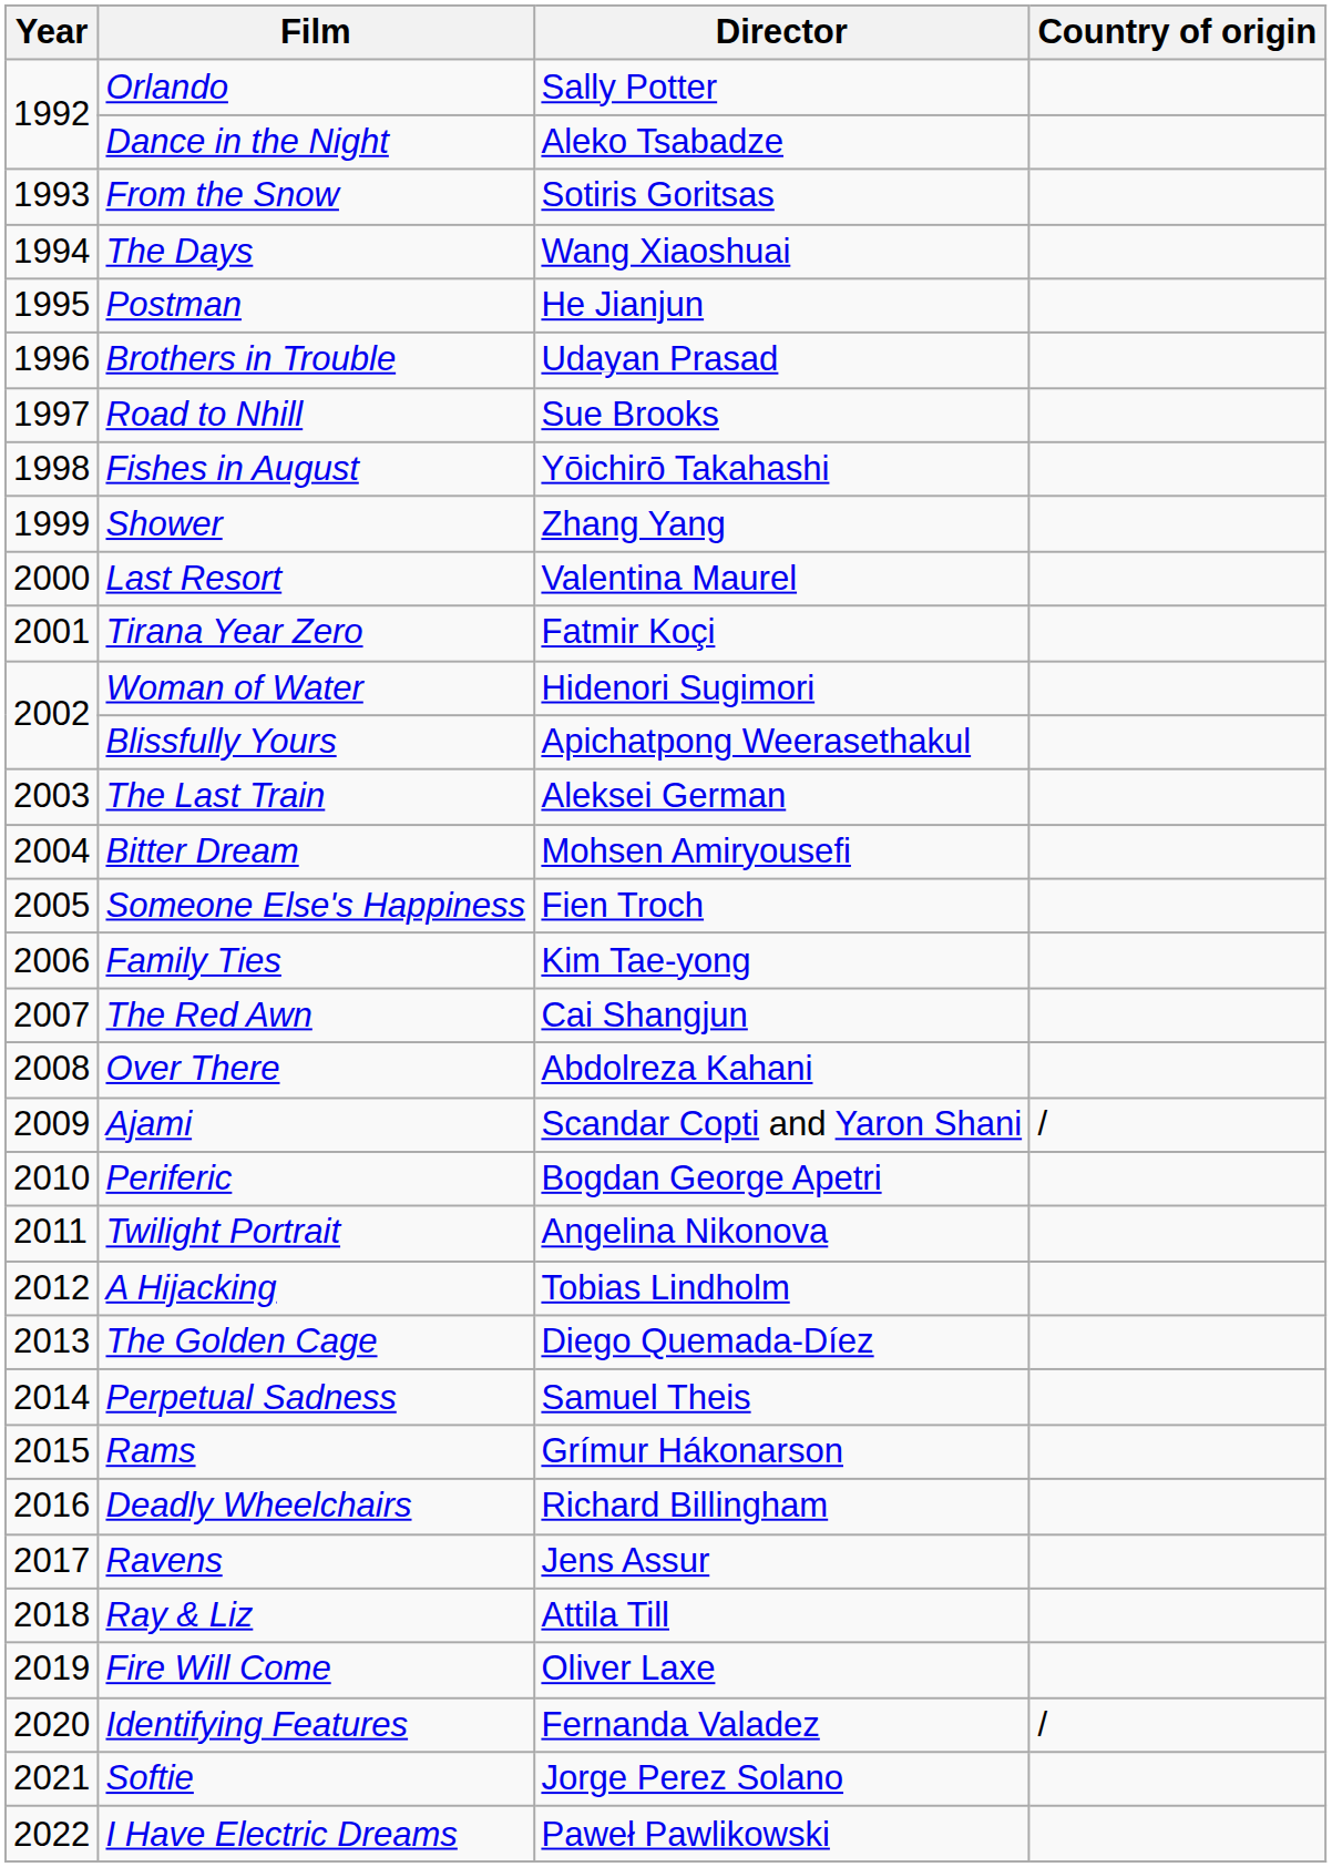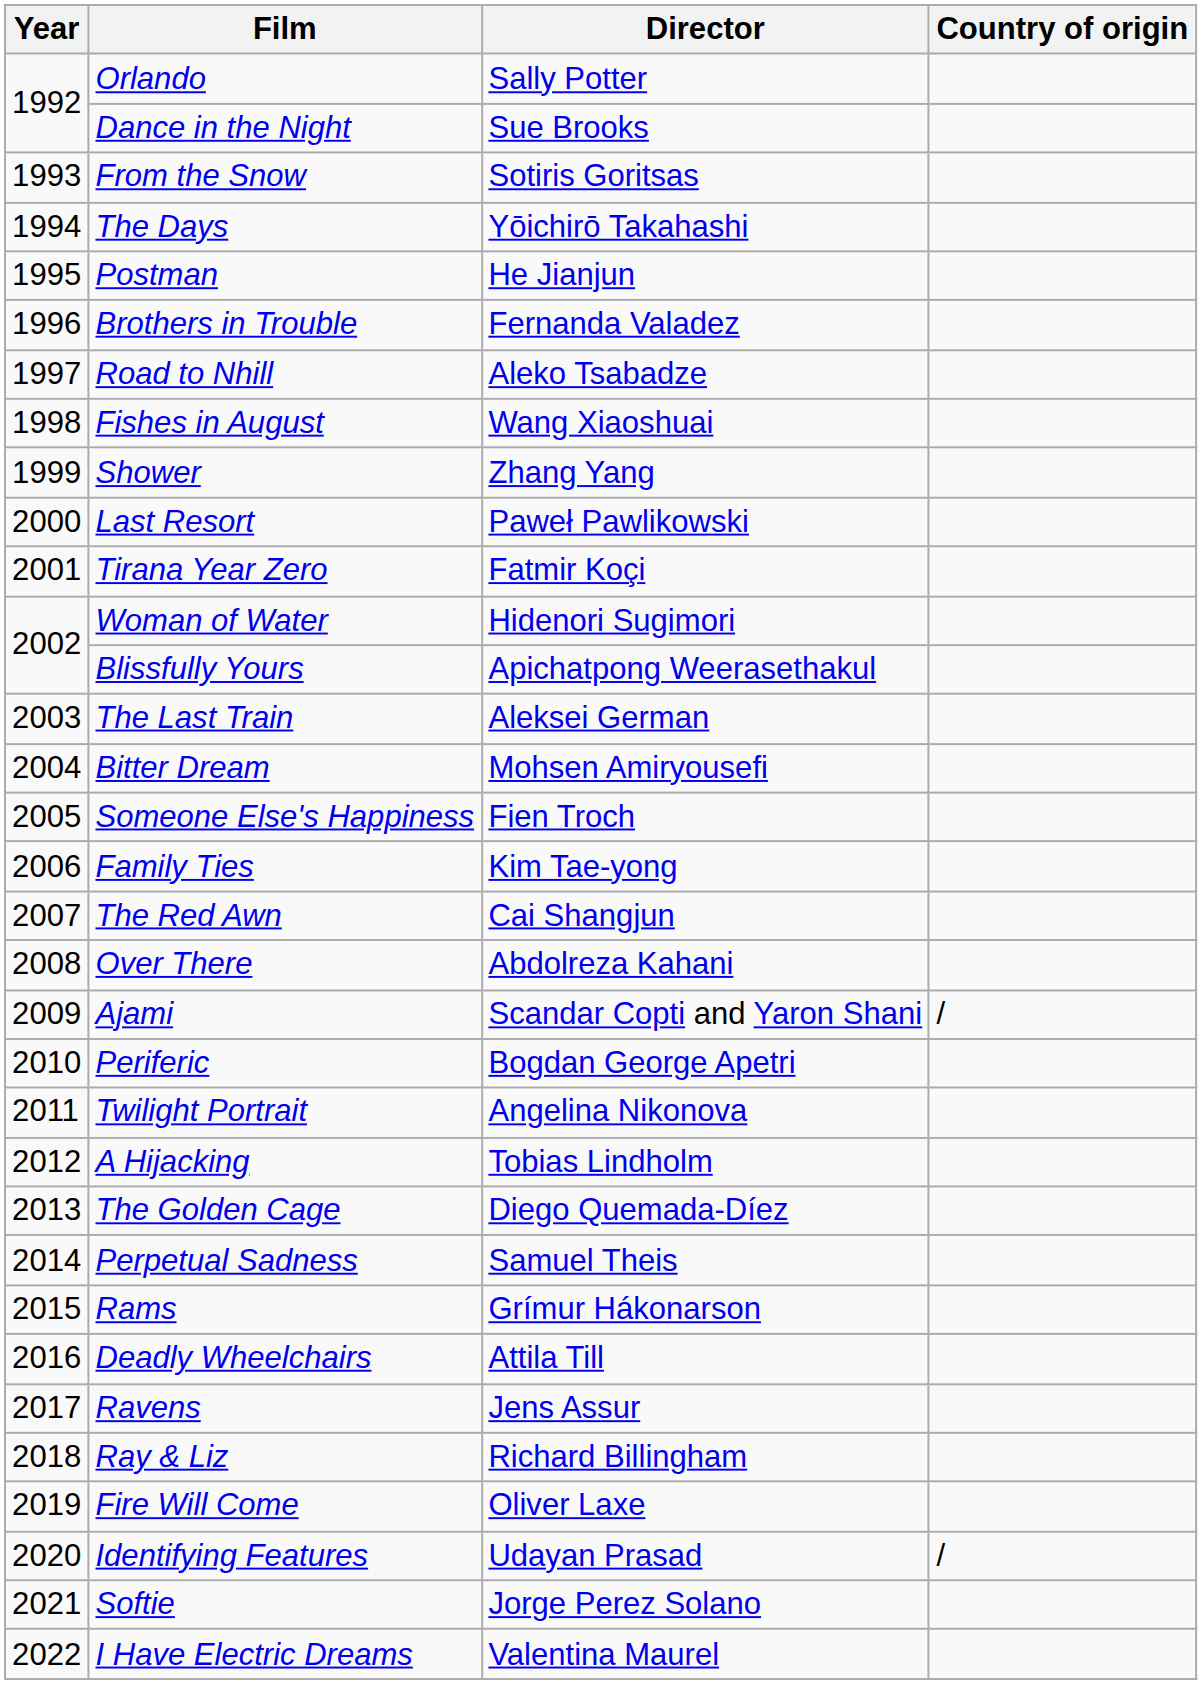 <table class="wikitable">
 <tr>
 <th>Year</th>
 <th>Film</th>
 <th>Director</th>
 <th>Country of origin</th>
 </tr>
 <tr>
 <td rowspan ="2">1992</td>
 <td><em><a href='#'>Orlando</a></em></td>
 <td><a href='#'>Sally Potter</a></td>
 <td></td>
 </tr>
 <tr>
 <td><em><a href='#'>Dance in the Night</a></em></td>
-<td><a href='#'>Aleko Tsabadze</a></td>
+<td><a href='#'>Sue Brooks</a></td>
 <td></td>
 </tr>
 <tr>
 <td>1993</td>
 <td><em><a href='#'>From the Snow</a></em></td>
 <td><a href='#'>Sotiris Goritsas</a></td>
 <td></td>
 </tr>
 <tr>
 <td>1994</td>
 <td><em><a href='#'>The Days</a></em></td>
-<td><a href='#'>Wang Xiaoshuai</a></td>
+<td><a href='#'>Yōichirō Takahashi</a></td>
 <td></td>
 </tr>
 <tr>
 <td>1995</td>
 <td><em><a href='#'>Postman</a></em></td>
 <td><a href='#'>He Jianjun</a></td>
 <td></td>
 </tr>
 <tr>
 <td>1996</td>
 <td><em><a href='#'>Brothers in Trouble</a></em></td>
-<td><a href='#'>Udayan Prasad</a></td>
+<td><a href='#'>Fernanda Valadez</a></td>
 <td></td>
 </tr>
 <tr>
 <td>1997</td>
 <td><em><a href='#'>Road to Nhill</a></em></td>
-<td><a href='#'>Sue Brooks</a></td>
+<td><a href='#'>Aleko Tsabadze</a></td>
 <td></td>
 </tr>
 <tr>
 <td>1998</td>
 <td><em><a href='#'>Fishes in August</a></em></td>
-<td><a href='#'>Yōichirō Takahashi</a></td>
+<td><a href='#'>Wang Xiaoshuai</a></td>
 <td></td>
 </tr>
 <tr>
 <td>1999</td>
 <td><em><a href='#'>Shower</a></em></td>
 <td><a href='#'>Zhang Yang</a></td>
 <td></td>
 </tr>
 <tr>
 <td>2000</td>
 <td><em><a href='#'>Last Resort</a></em></td>
-<td><a href='#'>Valentina Maurel</a></td>
+<td><a href='#'>Paweł Pawlikowski</a></td>
 <td></td>
 </tr>
 <tr>
 <td>2001</td>
 <td><em><a href='#'>Tirana Year Zero</a></em></td>
 <td><a href='#'>Fatmir Koçi</a></td>
 <td></td>
 </tr>
 <tr>
 <td rowspan ="2">2002</td>
 <td><em><a href='#'>Woman of Water</a></em></td>
 <td><a href='#'>Hidenori Sugimori</a></td>
 <td></td>
 </tr>
 <tr>
 <td><em><a href='#'>Blissfully Yours</a></em></td>
 <td><a href='#'>Apichatpong Weerasethakul</a></td>
 <td></td>
 </tr>
 <tr>
 <td>2003</td>
 <td><em><a href='#'>The Last Train</a></em></td>
 <td><a href='#'>Aleksei German</a></td>
 <td></td>
 </tr>
 <tr>
 <td>2004</td>
 <td><em><a href='#'>Bitter Dream</a></em></td>
 <td><a href='#'>Mohsen Amiryousefi</a></td>
 <td></td>
 </tr>
 <tr>
 <td>2005</td>
 <td><em><a href='#'>Someone Else's Happiness</a></em></td>
 <td><a href='#'>Fien Troch</a></td>
 <td></td>
 </tr>
 <tr>
 <td>2006</td>
 <td><em><a href='#'>Family Ties</a></em></td>
 <td><a href='#'>Kim Tae-yong</a></td>
 <td></td>
 </tr>
 <tr>
 <td>2007</td>
 <td><em><a href='#'>The Red Awn</a></em></td>
 <td><a href='#'>Cai Shangjun</a></td>
 <td></td>
 </tr>
 <tr>
 <td>2008</td>
 <td><em><a href='#'>Over There</a></em></td>
 <td><a href='#'>Abdolreza Kahani</a></td>
 <td></td>
 </tr>
 <tr>
 <td>2009</td>
 <td><em><a href='#'>Ajami</a></em></td>
 <td><a href='#'>Scandar Copti</a> and <a href='#'>Yaron Shani</a></td>
 <td> / </td>
 </tr>
 <tr>
 <td>2010</td>
 <td><em><a href='#'>Periferic</a></em></td>
 <td><a href='#'>Bogdan George Apetri</a></td>
 <td></td>
 </tr>
 <tr>
 <td>2011</td>
 <td><em><a href='#'>Twilight Portrait</a></em></td>
 <td><a href='#'>Angelina Nikonova</a></td>
 <td></td>
 </tr>
 <tr>
 <td>2012</td>
 <td><em><a href='#'>A Hijacking</a></em></td>
 <td><a href='#'>Tobias Lindholm</a></td>
 <td></td>
 </tr>
 <tr>
 <td>2013</td>
 <td><em><a href='#'>The Golden Cage</a></em></td>
 <td><a href='#'>Diego Quemada-Díez</a></td>
 <td></td>
 </tr>
 <tr>
 <td>2014</td>
 <td><em><a href='#'>Perpetual Sadness</a></em></td>
 <td><a href='#'>Samuel Theis</a></td>
 <td></td>
 </tr>
 <tr>
 <td>2015</td>
 <td><em><a href='#'>Rams</a></em></td>
 <td><a href='#'>Grímur Hákonarson</a></td>
 <td></td>
 </tr>
 <tr>
 <td>2016</td>
 <td><em><a href='#'>Deadly Wheelchairs</a></em></td>
-<td><a href='#'>Richard Billingham</a></td>
+<td><a href='#'>Attila Till</a></td>
 <td></td>
 </tr>
 <tr>
 <td>2017</td>
 <td><em><a href='#'>Ravens</a></em></td>
 <td><a href='#'>Jens Assur</a></td>
 <td></td>
 </tr>
 <tr>
 <td>2018</td>
 <td><em><a href='#'>Ray & Liz</a></em></td>
-<td><a href='#'>Attila Till</a></td>
+<td><a href='#'>Richard Billingham</a></td>
 <td></td>
 </tr>
 <tr>
 <td>2019</td>
 <td><em><a href='#'>Fire Will Come</a></em></td>
 <td><a href='#'>Oliver Laxe</a></td>
 <td></td>
 </tr>
 <tr>
 <td>2020</td>
 <td><em><a href='#'>Identifying Features</a></em></td>
-<td><a href='#'>Fernanda Valadez</a></td>
+<td><a href='#'>Udayan Prasad</a></td>
 <td>/</td>
 </tr>
 <tr>
 <td>2021</td>
 <td><em><a href='#'>Softie</a></em></td>
 <td><a href='#'>Jorge Perez Solano</a></td>
 <td></td>
 </tr>
 <tr>
 <td>2022</td>
 <td><em><a href='#'>I Have Electric Dreams</a></em></td>
-<td><a href='#'>Paweł Pawlikowski</a></td>
+<td><a href='#'>Valentina Maurel</a></td>
 <td>  </td>
 </tr>
 <tr>
 </tr>
 </table>
